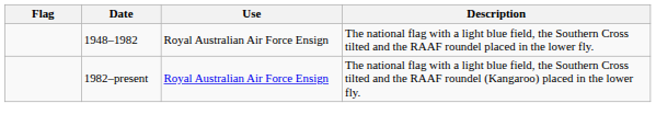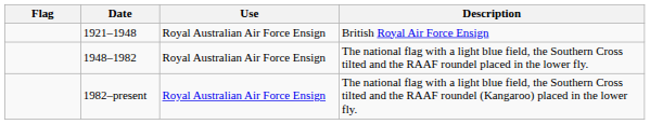 <table class="wikitable">
 <tr>
 <th scope="col" style="width:120px;">Flag</th>
 <th scope="col" style="width:120px;">Date</th>
 <th scope="col" style="width:300px;">Use</th>
 <th scope="col" style="width:530px;">Description</th>
+</tr>
+<tr>
+<td></td>
+<td>1921–1948</td>
+<td>Royal Australian Air Force Ensign</td>
+<td>British <a href='#'>Royal Air Force Ensign</a></td>
 </tr>
 <tr>
 <td></td>
 <td>1948–1982</td>
 <td>Royal Australian Air Force Ensign</td>
 <td>The national flag with a light blue field, the Southern Cross tilted and the RAAF roundel placed in the lower fly.</td>
 </tr>
 <tr>
 <td></td>
 <td>1982–present</td>
 <td><a href='#'>Royal Australian Air Force Ensign</a></td>
 <td>The national flag with a light blue field, the Southern Cross tilted and the RAAF roundel (Kangaroo) placed in the lower fly.</td>
 </tr>
 </table>
